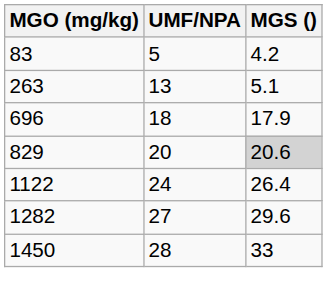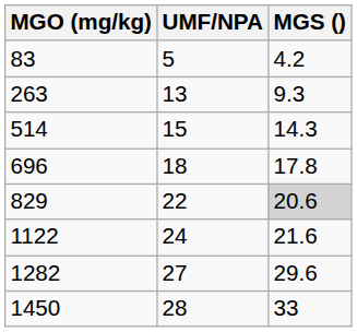 <table class="wikitable">
 <tr>
 <th>MGO (mg/kg)</th>
 <th>UMF/NPA </th>
 <th>MGS ()</th>
 </tr>
 <tr>
 <td>83</td>
 <td>5</td>
 <td>4.2</td>
 </tr>
 <tr>
 <td>263</td>
 <td>13</td>
-<td>5.1</td>
+<td>9.3</td>
+</tr>
+<tr>
+<td>514</td>
+<td>15</td>
+<td>14.3</td>
 </tr>
 <tr>
 <td>696</td>
 <td>18</td>
-<td>17.9</td>
+<td>17.8</td>
 </tr>
 <tr>
 <td>829</td>
-<td>20</td>
+<td>22</td>
 <td style="background: lightgrey;">20.6</td>
 </tr>
 <tr>
 <td>1122</td>
 <td>24</td>
-<td>26.4</td>
+<td>21.6</td>
 </tr>
 <tr>
 <td>1282</td>
 <td>27</td>
 <td>29.6</td>
 </tr>
 <tr>
 <td>1450</td>
 <td>28</td>
 <td>33</td>
 </tr>
 </table>
